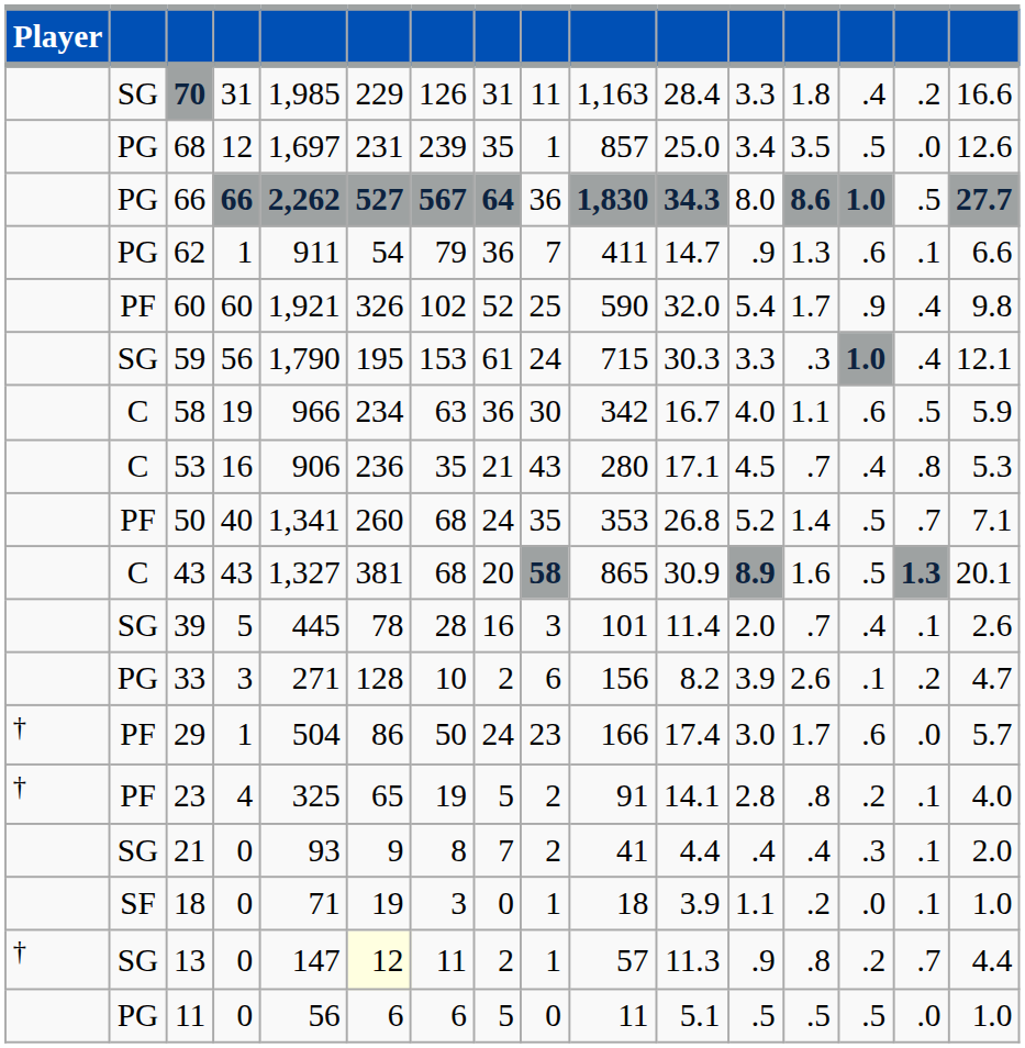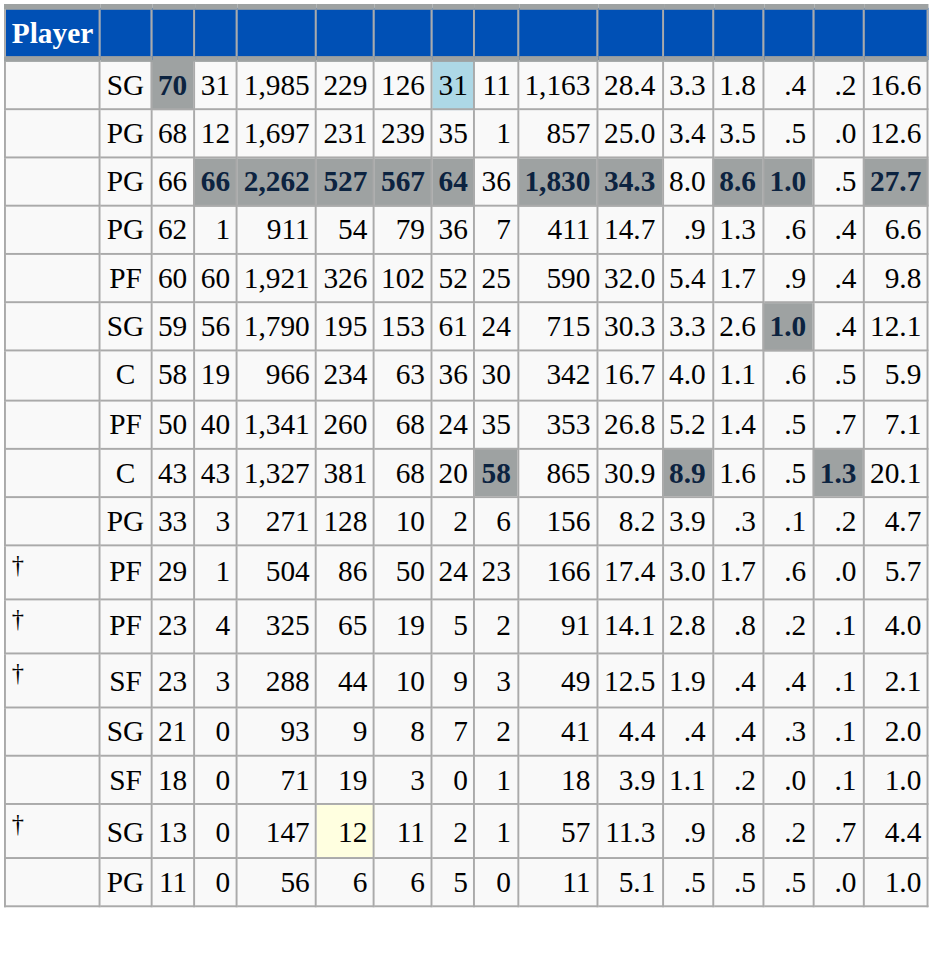 <table class="wikitable sortable" style="font-size: 95%; text-align:right;">
 <tr>
 <th style="background:#0050B5; color:#FFFFFF; border-top:#9EA2A2 3px solid; border-bottom:#9EA2A2 3px solid;">Player</th>
 <th style="background:#0050B5; color:#FFFFFF; border-top:#9EA2A2 3px solid; border-bottom:#9EA2A2 3px solid;"></th>
 <th style="background:#0050B5; color:#FFFFFF; border-top:#9EA2A2 3px solid; border-bottom:#9EA2A2 3px solid;"></th>
 <th style="background:#0050B5; color:#FFFFFF; border-top:#9EA2A2 3px solid; border-bottom:#9EA2A2 3px solid;"></th>
 <th style="background:#0050B5; color:#FFFFFF; border-top:#9EA2A2 3px solid; border-bottom:#9EA2A2 3px solid;"></th>
 <th style="background:#0050B5; color:#FFFFFF; border-top:#9EA2A2 3px solid; border-bottom:#9EA2A2 3px solid;"></th>
 <th style="background:#0050B5; color:#FFFFFF; border-top:#9EA2A2 3px solid; border-bottom:#9EA2A2 3px solid;"></th>
 <th style="background:#0050B5; color:#FFFFFF; border-top:#9EA2A2 3px solid; border-bottom:#9EA2A2 3px solid;"></th>
 <th style="background:#0050B5; color:#FFFFFF; border-top:#9EA2A2 3px solid; border-bottom:#9EA2A2 3px solid;"></th>
 <th style="background:#0050B5; color:#FFFFFF; border-top:#9EA2A2 3px solid; border-bottom:#9EA2A2 3px solid;"></th>
 <th style="background:#0050B5; color:#FFFFFF; border-top:#9EA2A2 3px solid; border-bottom:#9EA2A2 3px solid;"></th>
 <th style="background:#0050B5; color:#FFFFFF; border-top:#9EA2A2 3px solid; border-bottom:#9EA2A2 3px solid;"></th>
 <th style="background:#0050B5; color:#FFFFFF; border-top:#9EA2A2 3px solid; border-bottom:#9EA2A2 3px solid;"></th>
 <th style="background:#0050B5; color:#FFFFFF; border-top:#9EA2A2 3px solid; border-bottom:#9EA2A2 3px solid;"></th>
 <th style="background:#0050B5; color:#FFFFFF; border-top:#9EA2A2 3px solid; border-bottom:#9EA2A2 3px solid;"></th>
 <th style="background:#0050B5; color:#FFFFFF; border-top:#9EA2A2 3px solid; border-bottom:#9EA2A2 3px solid;"></th>
 </tr>
 <tr>
 <td style="text-align:left;"></td>
 <td style="text-align:center;">SG</td>
 <td style="background:#9EA2A2; color:#0C2340;"><strong>70</strong></td>
 <td>31</td>
 <td>1,985</td>
 <td>229</td>
 <td>126</td>
-<td>31</td>
+<td style="background: lightblue;">31</td>
 <td>11</td>
 <td>1,163</td>
 <td>28.4</td>
 <td>3.3</td>
 <td>1.8</td>
 <td>.4</td>
 <td>.2</td>
 <td>16.6</td>
 </tr>
 <tr>
 <td style="text-align:left;"></td>
 <td style="text-align:center;">PG</td>
 <td>68</td>
 <td>12</td>
 <td>1,697</td>
 <td>231</td>
 <td>239</td>
 <td>35</td>
 <td>1</td>
 <td>857</td>
 <td>25.0</td>
 <td>3.4</td>
 <td>3.5</td>
 <td>.5</td>
 <td>.0</td>
 <td>12.6</td>
 </tr>
 <tr>
 <td style="text-align:left;"></td>
 <td style="text-align:center;">PG</td>
 <td>66</td>
 <td style="background:#9EA2A2; color:#0C2340;"><strong>66</strong></td>
 <td style="background:#9EA2A2; color:#0C2340;"><strong>2,262</strong></td>
 <td style="background:#9EA2A2; color:#0C2340;"><strong>527</strong></td>
 <td style="background:#9EA2A2; color:#0C2340;"><strong>567</strong></td>
 <td style="background:#9EA2A2; color:#0C2340;"><strong>64</strong></td>
 <td>36</td>
 <td style="background:#9EA2A2; color:#0C2340;"><strong>1,830</strong></td>
 <td style="background:#9EA2A2; color:#0C2340;"><strong>34.3</strong></td>
 <td>8.0</td>
 <td style="background:#9EA2A2; color:#0C2340;"><strong>8.6</strong></td>
 <td style="background:#9EA2A2; color:#0C2340;"><strong>1.0</strong></td>
 <td>.5</td>
 <td style="background:#9EA2A2; color:#0C2340;"><strong>27.7</strong></td>
 </tr>
 <tr>
 <td style="text-align:left;"></td>
 <td style="text-align:center;">PG</td>
 <td>62</td>
 <td>1</td>
 <td>911</td>
 <td>54</td>
 <td>79</td>
 <td>36</td>
 <td>7</td>
 <td>411</td>
 <td>14.7</td>
 <td>.9</td>
 <td>1.3</td>
 <td>.6</td>
-<td>.1</td>
+<td>.4</td>
 <td>6.6</td>
 </tr>
 <tr>
 <td style="text-align:left;"></td>
 <td style="text-align:center;">PF</td>
 <td>60</td>
 <td>60</td>
 <td>1,921</td>
 <td>326</td>
 <td>102</td>
 <td>52</td>
 <td>25</td>
 <td>590</td>
 <td>32.0</td>
 <td>5.4</td>
 <td>1.7</td>
 <td>.9</td>
 <td>.4</td>
 <td>9.8</td>
 </tr>
 <tr>
 <td style="text-align:left;"></td>
 <td style="text-align:center;">SG</td>
 <td>59</td>
 <td>56</td>
 <td>1,790</td>
 <td>195</td>
 <td>153</td>
 <td>61</td>
 <td>24</td>
 <td>715</td>
 <td>30.3</td>
 <td>3.3</td>
-<td>.3</td>
+<td>2.6</td>
 <td style="background:#9EA2A2; color:#0C2340;"><strong>1.0</strong></td>
 <td>.4</td>
 <td>12.1</td>
 </tr>
 <tr>
 <td style="text-align:left;"></td>
 <td style="text-align:center;">C</td>
 <td>58</td>
 <td>19</td>
 <td>966</td>
 <td>234</td>
 <td>63</td>
 <td>36</td>
 <td>30</td>
 <td>342</td>
 <td>16.7</td>
 <td>4.0</td>
 <td>1.1</td>
 <td>.6</td>
 <td>.5</td>
 <td>5.9</td>
-</tr>
-<tr>
-<td style="text-align:left;"></td>
-<td style="text-align:center;">C</td>
-<td>53</td>
-<td>16</td>
-<td>906</td>
-<td>236</td>
-<td>35</td>
-<td>21</td>
-<td>43</td>
-<td>280</td>
-<td>17.1</td>
-<td>4.5</td>
-<td>.7</td>
-<td>.4</td>
-<td>.8</td>
-<td>5.3</td>
 </tr>
 <tr>
 <td style="text-align:left;"></td>
 <td style="text-align:center;">PF</td>
 <td>50</td>
 <td>40</td>
 <td>1,341</td>
 <td>260</td>
 <td>68</td>
 <td>24</td>
 <td>35</td>
 <td>353</td>
 <td>26.8</td>
 <td>5.2</td>
 <td>1.4</td>
 <td>.5</td>
 <td>.7</td>
 <td>7.1</td>
 </tr>
 <tr>
 <td style="text-align:left;"></td>
 <td style="text-align:center;">C</td>
 <td>43</td>
 <td>43</td>
 <td>1,327</td>
 <td>381</td>
 <td>68</td>
 <td>20</td>
 <td style="background:#9EA2A2; color:#0C2340;"><strong>58</strong></td>
 <td>865</td>
 <td>30.9</td>
 <td style="background:#9EA2A2; color:#0C2340;"><strong>8.9</strong></td>
 <td>1.6</td>
 <td>.5</td>
 <td style="background:#9EA2A2; color:#0C2340;"><strong>1.3</strong></td>
 <td>20.1</td>
 </tr>
 <tr>
 <td style="text-align:left;"></td>
-<td style="text-align:center;">SG</td>
-<td>39</td>
-<td>5</td>
-<td>445</td>
-<td>78</td>
-<td>28</td>
-<td>16</td>
-<td>3</td>
-<td>101</td>
-<td>11.4</td>
-<td>2.0</td>
-<td>.7</td>
-<td>.4</td>
-<td>.1</td>
-<td>2.6</td>
-</tr>
-<tr>
-<td style="text-align:left;"></td>
 <td style="text-align:center;">PG</td>
 <td>33</td>
 <td>3</td>
 <td>271</td>
 <td>128</td>
 <td>10</td>
 <td>2</td>
 <td>6</td>
 <td>156</td>
 <td>8.2</td>
 <td>3.9</td>
-<td>2.6</td>
+<td>.3</td>
 <td>.1</td>
 <td>.2</td>
 <td>4.7</td>
 </tr>
 <tr>
 <td style="text-align:left;"><sup>†</sup></td>
 <td style="text-align:center;">PF</td>
 <td>29</td>
 <td>1</td>
 <td>504</td>
 <td>86</td>
 <td>50</td>
 <td>24</td>
 <td>23</td>
 <td>166</td>
 <td>17.4</td>
 <td>3.0</td>
 <td>1.7</td>
 <td>.6</td>
 <td>.0</td>
 <td>5.7</td>
 </tr>
 <tr>
 <td style="text-align:left;"><sup>†</sup></td>
 <td style="text-align:center;">PF</td>
 <td>23</td>
 <td>4</td>
 <td>325</td>
 <td>65</td>
 <td>19</td>
 <td>5</td>
 <td>2</td>
 <td>91</td>
 <td>14.1</td>
 <td>2.8</td>
 <td>.8</td>
 <td>.2</td>
 <td>.1</td>
 <td>4.0</td>
+</tr>
+<tr>
+<td style="text-align:left;"><sup>†</sup></td>
+<td style="text-align:center;">SF</td>
+<td>23</td>
+<td>3</td>
+<td>288</td>
+<td>44</td>
+<td>10</td>
+<td>9</td>
+<td>3</td>
+<td>49</td>
+<td>12.5</td>
+<td>1.9</td>
+<td>.4</td>
+<td>.4</td>
+<td>.1</td>
+<td>2.1</td>
 </tr>
 <tr>
 <td style="text-align:left;"></td>
 <td style="text-align:center;">SG</td>
 <td>21</td>
 <td>0</td>
 <td>93</td>
 <td>9</td>
 <td>8</td>
 <td>7</td>
 <td>2</td>
 <td>41</td>
 <td>4.4</td>
 <td>.4</td>
 <td>.4</td>
 <td>.3</td>
 <td>.1</td>
 <td>2.0</td>
 </tr>
 <tr>
 <td style="text-align:left;"></td>
 <td style="text-align:center;">SF</td>
 <td>18</td>
 <td>0</td>
 <td>71</td>
 <td>19</td>
 <td>3</td>
 <td>0</td>
 <td>1</td>
 <td>18</td>
 <td>3.9</td>
 <td>1.1</td>
 <td>.2</td>
 <td>.0</td>
 <td>.1</td>
 <td>1.0</td>
 </tr>
 <tr>
 <td style="text-align:left;"><sup>†</sup></td>
 <td style="text-align:center;">SG</td>
 <td>13</td>
 <td>0</td>
 <td>147</td>
 <td style="background: lightyellow;">12</td>
 <td>11</td>
 <td>2</td>
 <td>1</td>
 <td>57</td>
 <td>11.3</td>
 <td>.9</td>
 <td>.8</td>
 <td>.2</td>
 <td>.7</td>
 <td>4.4</td>
 </tr>
 <tr>
 <td style="text-align:left;"></td>
 <td style="text-align:center;">PG</td>
 <td>11</td>
 <td>0</td>
 <td>56</td>
 <td>6</td>
 <td>6</td>
 <td>5</td>
 <td>0</td>
 <td>11</td>
 <td>5.1</td>
 <td>.5</td>
 <td>.5</td>
 <td>.5</td>
 <td>.0</td>
 <td>1.0</td>
 </tr>
 </table>
